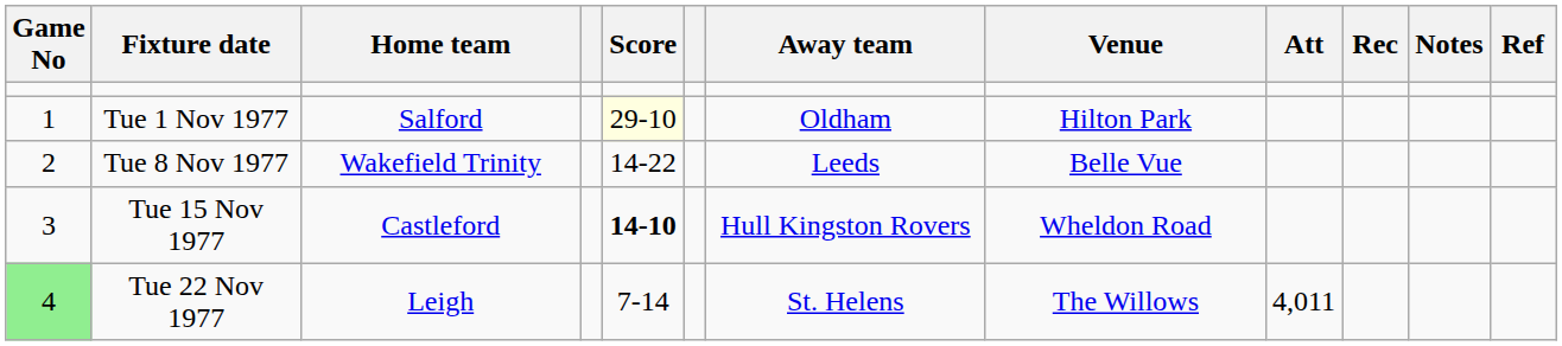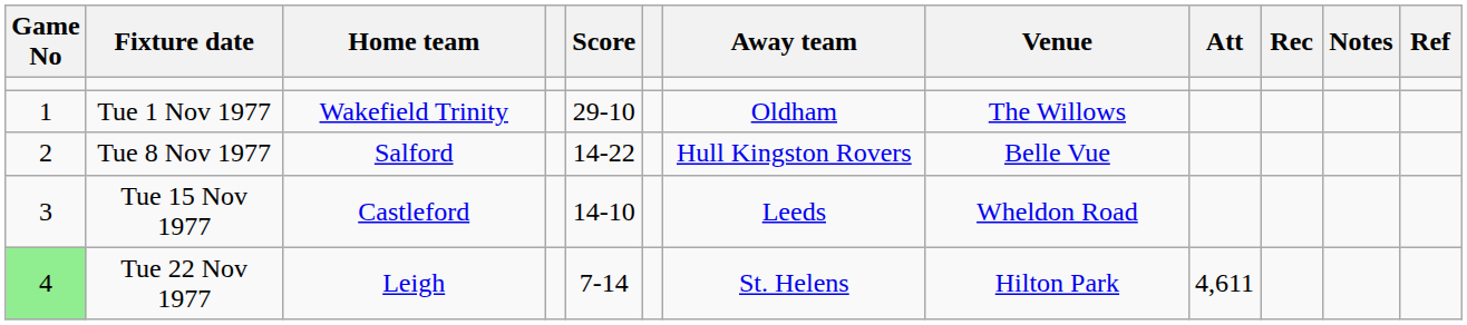 <table class="wikitable" style="text-align:center;">
 <tr>
 <th width=20 abbr="No">Game No</th>
 <th width=110 abbr="Date">Fixture date</th>
 <th width=150 abbr="Home team">Home team</th>
 <th width=5 abbr="space"></th>
 <th width=20 abbr="Score">Score</th>
 <th width=5 abbr="space"></th>
 <th width=150 abbr="Away team">Away team</th>
 <th width=150 abbr="Venue">Venue</th>
 <th width=30 abbr="Att">Att</th>
 <th width=30 abbr="Rec">Rec</th>
 <th width=20 abbr="Notes">Notes</th>
 <th width=30 abbr="Ref">Ref</th>
 </tr>
 <tr>
 <td></td>
 <td></td>
 <td></td>
 <td></td>
 <td></td>
 <td></td>
 <td></td>
 <td></td>
 <td></td>
 <td></td>
 <td></td>
 </tr>
 <tr>
 <td>1</td>
 <td>Tue 1 Nov 1977</td>
-<td><a href='#'>Salford</a></td>
+<td><a href='#'>Wakefield Trinity</a></td>
 <td></td>
-<td style="background: lightyellow;">29-10</td>
+<td>29-10</td>
 <td></td>
 <td><a href='#'>Oldham</a></td>
-<td><a href='#'>Hilton Park</a></td>
+<td><a href='#'>The Willows</a></td>
 <td></td>
 <td></td>
 <td></td>
 <td></td>
 </tr>
 <tr>
 <td>2</td>
 <td>Tue 8 Nov 1977</td>
-<td><a href='#'>Wakefield Trinity</a></td>
+<td><a href='#'>Salford</a></td>
 <td></td>
 <td>14-22</td>
 <td></td>
-<td><a href='#'>Leeds</a></td>
+<td><a href='#'>Hull Kingston Rovers</a></td>
 <td><a href='#'>Belle Vue</a></td>
 <td></td>
 <td></td>
 <td></td>
 <td></td>
 </tr>
 <tr>
 <td>3</td>
 <td>Tue 15 Nov 1977</td>
 <td><a href='#'>Castleford</a></td>
 <td></td>
-<td><strong>14-10</strong></td>
+<td>14-10</td>
 <td></td>
-<td><a href='#'>Hull Kingston Rovers</a></td>
+<td><a href='#'>Leeds</a></td>
 <td><a href='#'>Wheldon Road</a></td>
 <td></td>
 <td></td>
 <td></td>
 <td></td>
 </tr>
 <tr>
 <td style="background: lightgreen;">4</td>
 <td>Tue 22 Nov 1977</td>
 <td><a href='#'>Leigh</a></td>
 <td></td>
 <td>7-14</td>
 <td></td>
 <td><a href='#'>St. Helens</a></td>
-<td><a href='#'>The Willows</a></td>
-<td>4,011</td>
+<td><a href='#'>Hilton Park</a></td>
+<td>4,611</td>
 <td></td>
 <td></td>
 <td></td>
 </tr>
 </table>
